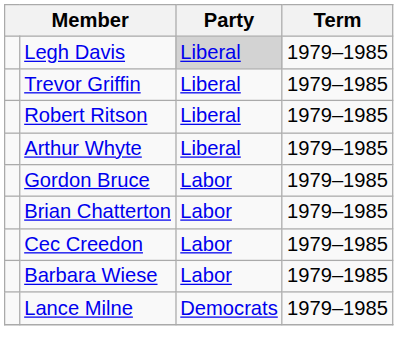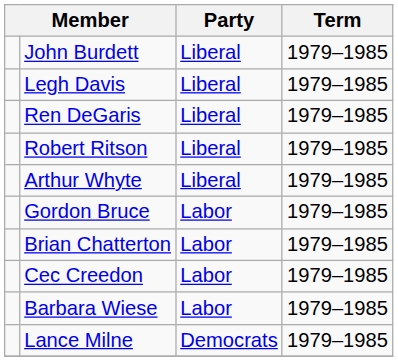 <table class="wikitable">
 <tr>
 <th colspan="2">Member</th>
 <th>Party</th>
 <th>Term</th>
 </tr>
 <tr>
 <td> </td>
-<td><a href='#'>Legh Davis</a></td>
-<td style="background: lightgrey;"><a href='#'>Liberal</a></td>
+<td><a href='#'>John Burdett</a></td>
+<td><a href='#'>Liberal</a></td>
 <td>1979–1985</td>
 </tr>
 <tr>
 <td> </td>
-<td><a href='#'>Trevor Griffin</a></td>
+<td><a href='#'>Legh Davis</a></td>
+<td><a href='#'>Liberal</a></td>
+<td>1979–1985</td>
+</tr>
+<tr>
+<td> </td>
+<td><a href='#'>Ren DeGaris</a></td>
 <td><a href='#'>Liberal</a></td>
 <td>1979–1985</td>
 </tr>
 <tr>
 <td> </td>
 <td><a href='#'>Robert Ritson</a></td>
 <td><a href='#'>Liberal</a></td>
 <td>1979–1985</td>
 </tr>
 <tr>
 <td> </td>
 <td><a href='#'>Arthur Whyte</a></td>
 <td><a href='#'>Liberal</a></td>
 <td>1979–1985</td>
 </tr>
 <tr>
 <td> </td>
 <td><a href='#'>Gordon Bruce</a></td>
 <td><a href='#'>Labor</a></td>
 <td>1979–1985</td>
 </tr>
 <tr>
 <td> </td>
 <td><a href='#'>Brian Chatterton</a></td>
 <td><a href='#'>Labor</a></td>
 <td>1979–1985</td>
 </tr>
 <tr>
 <td> </td>
 <td><a href='#'>Cec Creedon</a></td>
 <td><a href='#'>Labor</a></td>
 <td>1979–1985</td>
 </tr>
 <tr>
 <td> </td>
 <td><a href='#'>Barbara Wiese</a></td>
 <td><a href='#'>Labor</a></td>
 <td>1979–1985</td>
 </tr>
 <tr>
 <td> </td>
 <td><a href='#'>Lance Milne</a></td>
 <td><a href='#'>Democrats</a></td>
 <td>1979–1985</td>
 </tr>
 <tr>
 </tr>
 </table>
